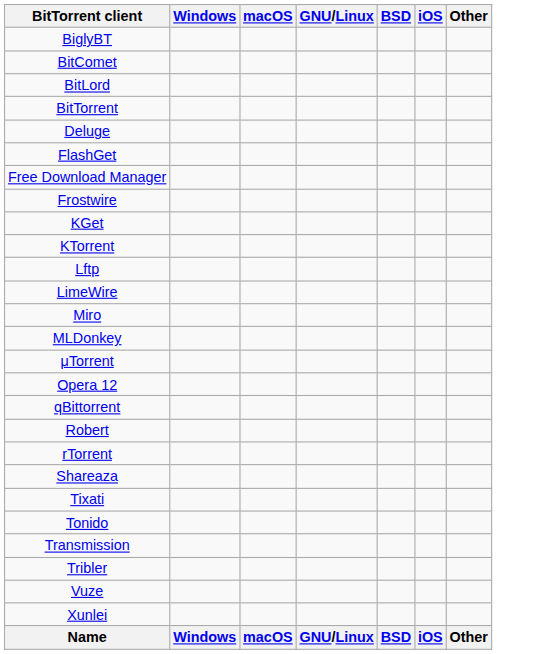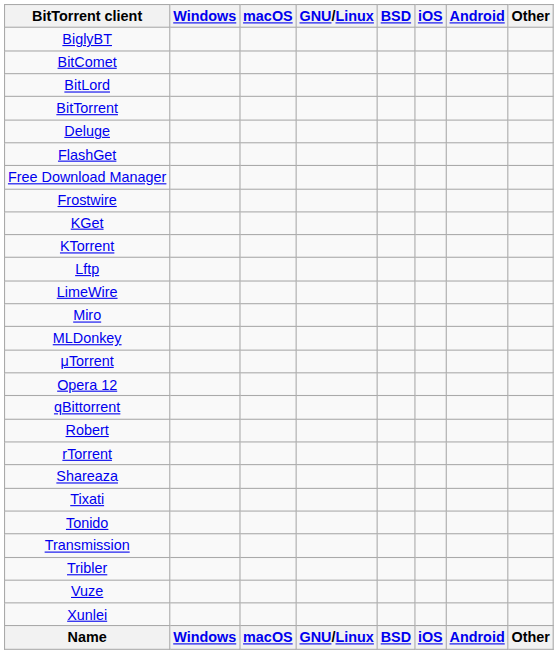 <table class="wikitable sortable sort-under" style="width: auto; text-align: center; font-size: smaller; table-layout: fixed;">
 <tr>
 <th>BitTorrent client</th>
 <th><a href='#'>Windows</a></th>
 <th><a href='#'>macOS</a></th>
 <th><a href='#'>GNU</a>/<a href='#'>Linux</a></th>
 <th><a href='#'>BSD</a></th>
 <th><a href='#'>iOS</a></th>
+<th><a href='#'>Android</a></th>
 <th>Other</th>
 </tr>
 <tr>
 <td><a href='#'>BiglyBT</a></td>
+<td></td>
 <td></td>
 <td></td>
 <td></td>
 <td></td>
 <td></td>
 <td></td>
 </tr>
 <tr>
 <td><a href='#'>BitComet</a></td>
 <td></td>
 <td></td>
 <td></td>
 <td></td>
 <td></td>
 <td></td>
+<td></td>
 </tr>
 <tr>
 <td><a href='#'>BitLord</a></td>
+<td></td>
 <td></td>
 <td></td>
 <td></td>
 <td></td>
 <td></td>
 <td></td>
 </tr>
 <tr>
 <td><a href='#'>BitTorrent</a></td>
 <td></td>
 <td></td>
 <td></td>
 <td></td>
 <td></td>
 <td></td>
+<td></td>
 </tr>
 <tr>
 <td><a href='#'>Deluge</a></td>
+<td></td>
 <td></td>
 <td></td>
 <td></td>
 <td></td>
 <td></td>
 <td></td>
 </tr>
 <tr>
 <td><a href='#'>FlashGet</a></td>
 <td></td>
 <td></td>
 <td></td>
 <td></td>
 <td></td>
 <td></td>
+<td></td>
 </tr>
 <tr>
 <td><a href='#'>Free Download Manager</a></td>
+<td></td>
 <td></td>
 <td></td>
 <td></td>
 <td></td>
 <td></td>
 <td></td>
 </tr>
 <tr>
 <td><a href='#'>Frostwire</a></td>
 <td></td>
 <td></td>
 <td></td>
 <td></td>
 <td></td>
 <td></td>
+<td></td>
 </tr>
 <tr>
 <td><a href='#'>KGet</a></td>
+<td></td>
 <td></td>
 <td></td>
 <td></td>
 <td></td>
 <td></td>
 <td></td>
 </tr>
 <tr>
 <td><a href='#'>KTorrent</a></td>
 <td></td>
 <td></td>
 <td></td>
 <td></td>
 <td></td>
 <td></td>
+<td></td>
 </tr>
 <tr>
 <td><a href='#'>Lftp</a></td>
 <td></td>
 <td></td>
 <td></td>
 <td></td>
 <td></td>
 <td></td>
+<td></td>
 </tr>
 <tr>
 <td><a href='#'>LimeWire</a></td>
+<td></td>
 <td></td>
 <td></td>
 <td></td>
 <td></td>
 <td></td>
 <td> </td>
 </tr>
 <tr>
 <td><a href='#'>Miro</a></td>
 <td></td>
 <td></td>
 <td></td>
 <td></td>
 <td></td>
 <td></td>
+<td></td>
 </tr>
 <tr>
 <td><a href='#'>MLDonkey</a></td>
+<td></td>
 <td></td>
 <td></td>
 <td></td>
 <td></td>
 <td></td>
 <td></td>
 </tr>
 <tr>
 <td><a href='#'>μTorrent</a></td>
 <td></td>
 <td></td>
 <td></td>
 <td></td>
 <td></td>
 <td></td>
+<td></td>
 </tr>
 <tr>
 <td><a href='#'>Opera 12</a></td>
+<td></td>
 <td></td>
 <td></td>
 <td></td>
 <td></td>
 <td></td>
 <td></td>
 </tr>
 <tr>
 <td><a href='#'>qBittorrent</a></td>
 <td></td>
 <td></td>
 <td></td>
 <td></td>
 <td></td>
 <td></td>
+<td></td>
 </tr>
 <tr>
 <td><a href='#'>Robert</a></td>
+<td></td>
 <td></td>
 <td></td>
 <td></td>
 <td></td>
 <td></td>
 <td></td>
 </tr>
 <tr>
 <td><a href='#'>rTorrent</a></td>
 <td></td>
 <td></td>
 <td></td>
 <td></td>
 <td></td>
 <td></td>
+<td></td>
 </tr>
 <tr>
 <td><a href='#'>Shareaza</a></td>
+<td></td>
 <td></td>
 <td></td>
 <td></td>
 <td></td>
 <td></td>
 <td></td>
 </tr>
 <tr>
 <td><a href='#'>Tixati</a></td>
 <td></td>
 <td></td>
 <td></td>
 <td></td>
 <td></td>
 <td></td>
+<td></td>
 </tr>
 <tr>
 <td><a href='#'>Tonido</a></td>
+<td></td>
 <td></td>
 <td></td>
 <td></td>
 <td></td>
 <td></td>
 <td></td>
 </tr>
 <tr>
 <td><a href='#'>Transmission</a></td>
 <td> </td>
 <td></td>
 <td></td>
 <td></td>
 <td></td>
 <td></td>
+<td></td>
 </tr>
 <tr>
 <td><a href='#'>Tribler</a></td>
+<td></td>
 <td></td>
 <td></td>
 <td></td>
 <td></td>
 <td></td>
 <td></td>
 </tr>
 <tr>
 <td><a href='#'>Vuze</a></td>
 <td></td>
 <td></td>
 <td></td>
 <td></td>
 <td></td>
 <td></td>
+<td></td>
 </tr>
 <tr>
 <td><a href='#'>Xunlei</a></td>
+<td></td>
 <td></td>
 <td></td>
 <td></td>
 <td></td>
 <td></td>
 <td></td>
 </tr>
 <tr class="sortbottom">
 <th>Name</th>
 <th><a href='#'>Windows</a></th>
 <th><a href='#'>macOS</a></th>
 <th><a href='#'>GNU</a>/<a href='#'>Linux</a></th>
 <th><a href='#'>BSD</a></th>
 <th><a href='#'>iOS</a></th>
+<th><a href='#'>Android</a></th>
 <th>Other</th>
 </tr>
 </table>
